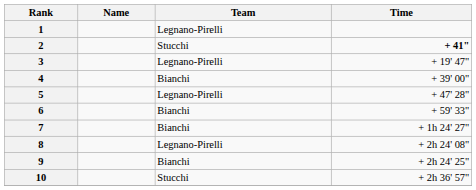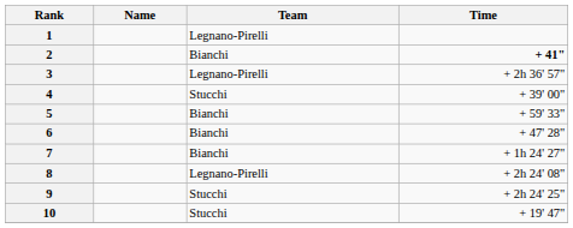 <table class="wikitable" style="width:45em;margin-bottom:0;">
 <tr>
 <th>Rank</th>
 <th>Name</th>
 <th>Team</th>
 <th>Time</th>
 </tr>
 <tr>
 <th style="text-align:center">1</th>
 <td></td>
 <td>Legnano-Pirelli</td>
 <td align="right"></td>
 </tr>
 <tr>
 <th style="text-align:center">2</th>
 <td></td>
-<td>Stucchi</td>
+<td>Bianchi</td>
 <td align="right"><strong>+ 41"</strong></td>
 </tr>
 <tr>
 <th style="text-align:center">3</th>
 <td></td>
 <td>Legnano-Pirelli</td>
-<td align="right">+ 19' 47"</td>
+<td align="right">+ 2h 36' 57"</td>
 </tr>
 <tr>
 <th style="text-align:center">4</th>
 <td></td>
-<td>Bianchi</td>
+<td>Stucchi</td>
 <td align="right">+ 39' 00"</td>
 </tr>
 <tr>
 <th style="text-align:center">5</th>
 <td></td>
-<td>Legnano-Pirelli</td>
-<td align="right">+ 47' 28"</td>
+<td>Bianchi</td>
+<td align="right">+ 59' 33"</td>
 </tr>
 <tr>
 <th style="text-align:center">6</th>
 <td></td>
 <td>Bianchi</td>
-<td align="right">+ 59' 33"</td>
+<td align="right">+ 47' 28"</td>
 </tr>
 <tr>
 <th style="text-align:center">7</th>
 <td></td>
 <td>Bianchi</td>
 <td align="right">+ 1h 24' 27"</td>
 </tr>
 <tr>
 <th style="text-align:center">8</th>
 <td></td>
 <td>Legnano-Pirelli</td>
 <td align="right">+ 2h 24' 08"</td>
 </tr>
 <tr>
 <th style="text-align:center">9</th>
 <td></td>
-<td>Bianchi</td>
+<td>Stucchi</td>
 <td align="right">+ 2h 24' 25"</td>
 </tr>
 <tr>
 <th style="text-align:center">10</th>
 <td></td>
 <td>Stucchi</td>
-<td align="right">+ 2h 36' 57"</td>
+<td align="right">+ 19' 47"</td>
 </tr>
 <tr>
 </tr>
 </table>
